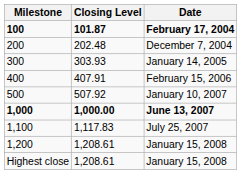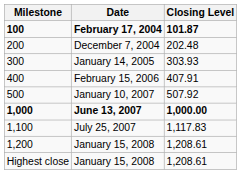 <table class="wikitable">
 <tr>
 <th>Milestone</th>
+<th>Date</th>
 <th>Closing Level</th>
-<th>Date</th>
 </tr>
 <tr>
 <td><strong>100</strong></td>
+<td><strong>February 17, 2004</strong></td>
 <td><strong>101.87</strong></td>
-<td><strong>February 17, 2004</strong></td>
 </tr>
 <tr>
 <td>200</td>
+<td>December 7, 2004</td>
 <td>202.48</td>
-<td>December 7, 2004</td>
 </tr>
 <tr>
 <td>300</td>
+<td>January 14, 2005</td>
 <td>303.93</td>
-<td>January 14, 2005</td>
 </tr>
 <tr>
 <td>400</td>
+<td>February 15, 2006</td>
 <td>407.91</td>
-<td>February 15, 2006</td>
 </tr>
 <tr>
 <td>500</td>
+<td>January 10, 2007</td>
 <td>507.92</td>
-<td>January 10, 2007</td>
 </tr>
 <tr>
 <td><strong>1,000</strong></td>
+<td><strong>June 13, 2007</strong></td>
 <td><strong>1,000.00</strong></td>
-<td><strong>June 13, 2007</strong></td>
 </tr>
 <tr>
 <td>1,100</td>
+<td>July 25, 2007</td>
 <td>1,117.83</td>
-<td>July 25, 2007</td>
 </tr>
 <tr>
 <td>1,200</td>
+<td>January 15, 2008</td>
 <td>1,208.61</td>
-<td>January 15, 2008</td>
 </tr>
 <tr>
 <td>Highest close</td>
+<td>January 15, 2008</td>
 <td>1,208.61</td>
-<td>January 15, 2008</td>
 </tr>
 </table>
